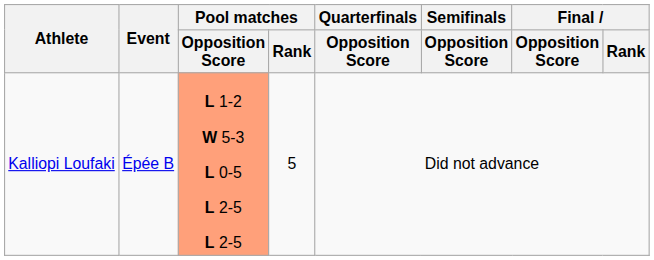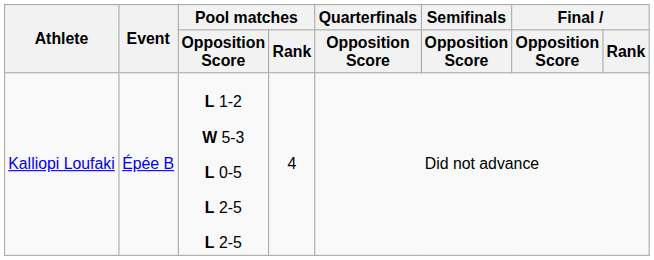 <table class=wikitable style="font-size:90%">
 <tr>
 <th rowspan="2">Athlete</th>
 <th rowspan="2">Event</th>
 <th colspan="2">Pool matches</th>
 <th>Quarterfinals</th>
 <th>Semifinals</th>
 <th colspan=2>Final / </th>
 </tr>
 <tr>
 <th>Opposition<br>Score</th>
 <th>Rank</th>
 <th>Opposition<br>Score</th>
 <th>Opposition<br>Score</th>
 <th>Opposition<br>Score</th>
 <th>Rank</th>
 </tr>
 <tr align=center>
 <td align=left rowspan=5><a href='#'>Kalliopi Loufaki</a></td>
 <td align=left rowspan=5><a href='#'>Épée B</a></td>
-<td style="background: lightsalmon;"><br><strong>L</strong> 1-2<br><br><strong>W</strong> 5-3<br><br><strong>L</strong> 0-5<br><br><strong>L</strong> 2-5<br><br><strong>L</strong> 2-5</td>
-<td>5</td>
+<td><br><strong>L</strong> 1-2<br><br><strong>W</strong> 5-3<br><br><strong>L</strong> 0-5<br><br><strong>L</strong> 2-5<br><br><strong>L</strong> 2-5</td>
+<td>4</td>
 <td colspan=4>Did not advance</td>
 </tr>
 </table>
